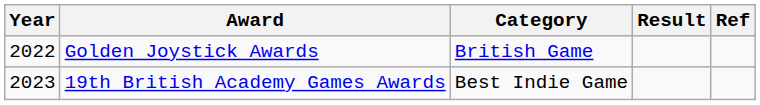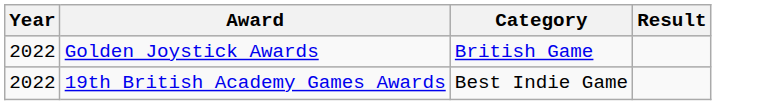 <table class="wikitable sortable">
 <tr>
 <th>Year</th>
 <th>Award</th>
 <th>Category</th>
 <th>Result</th>
-<th>Ref</th>
 </tr>
 <tr>
 <td style="text-align:center;">2022</td>
 <td><a href='#'>Golden Joystick Awards</a></td>
 <td><a href='#'>British Game</a></td>
 <td></td>
-<td></td>
 </tr>
 <tr>
-<td style="text-align:center;">2023</td>
+<td style="text-align:center;">2022</td>
 <td><a href='#'>19th British Academy Games Awards</a></td>
 <td>Best Indie Game</td>
 <td></td>
-<td style="text-align:center;"></td>
 </tr>
 </table>
